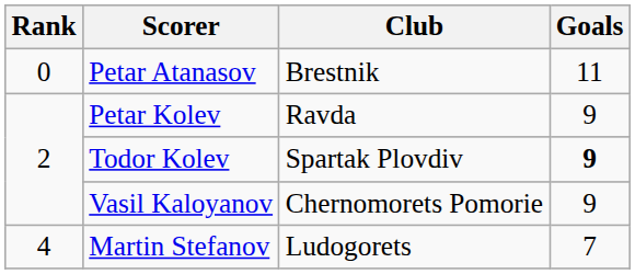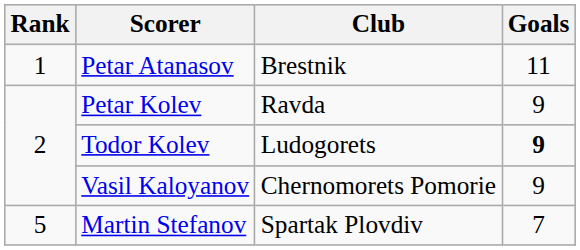 <table class="wikitable" style="text-align:center">
 <tr>
 <th>Rank</th>
 <th>Scorer</th>
 <th>Club</th>
 <th>Goals</th>
 </tr>
 <tr>
-<td>0</td>
+<td>1</td>
 <td align="left"> <a href='#'>Petar Atanasov</a></td>
 <td align="left">Brestnik</td>
 <td>11</td>
 </tr>
 <tr>
 <td rowspan="3">2</td>
 <td align="left"> <a href='#'>Petar Kolev</a></td>
 <td align="left">Ravda</td>
 <td>9</td>
 </tr>
 <tr>
 <td align="left"> <a href='#'>Todor Kolev</a></td>
-<td align="left">Spartak Plovdiv</td>
+<td align="left">Ludogorets</td>
 <td><strong>9</strong></td>
 </tr>
 <tr>
 <td align="left"> <a href='#'>Vasil Kaloyanov</a></td>
 <td align="left">Chernomorets Pomorie</td>
 <td>9</td>
 </tr>
 <tr>
-<td>4</td>
+<td>5</td>
 <td align="left"> <a href='#'>Martin Stefanov</a></td>
-<td align="left">Ludogorets</td>
+<td align="left">Spartak Plovdiv</td>
 <td>7</td>
 </tr>
 </table>
